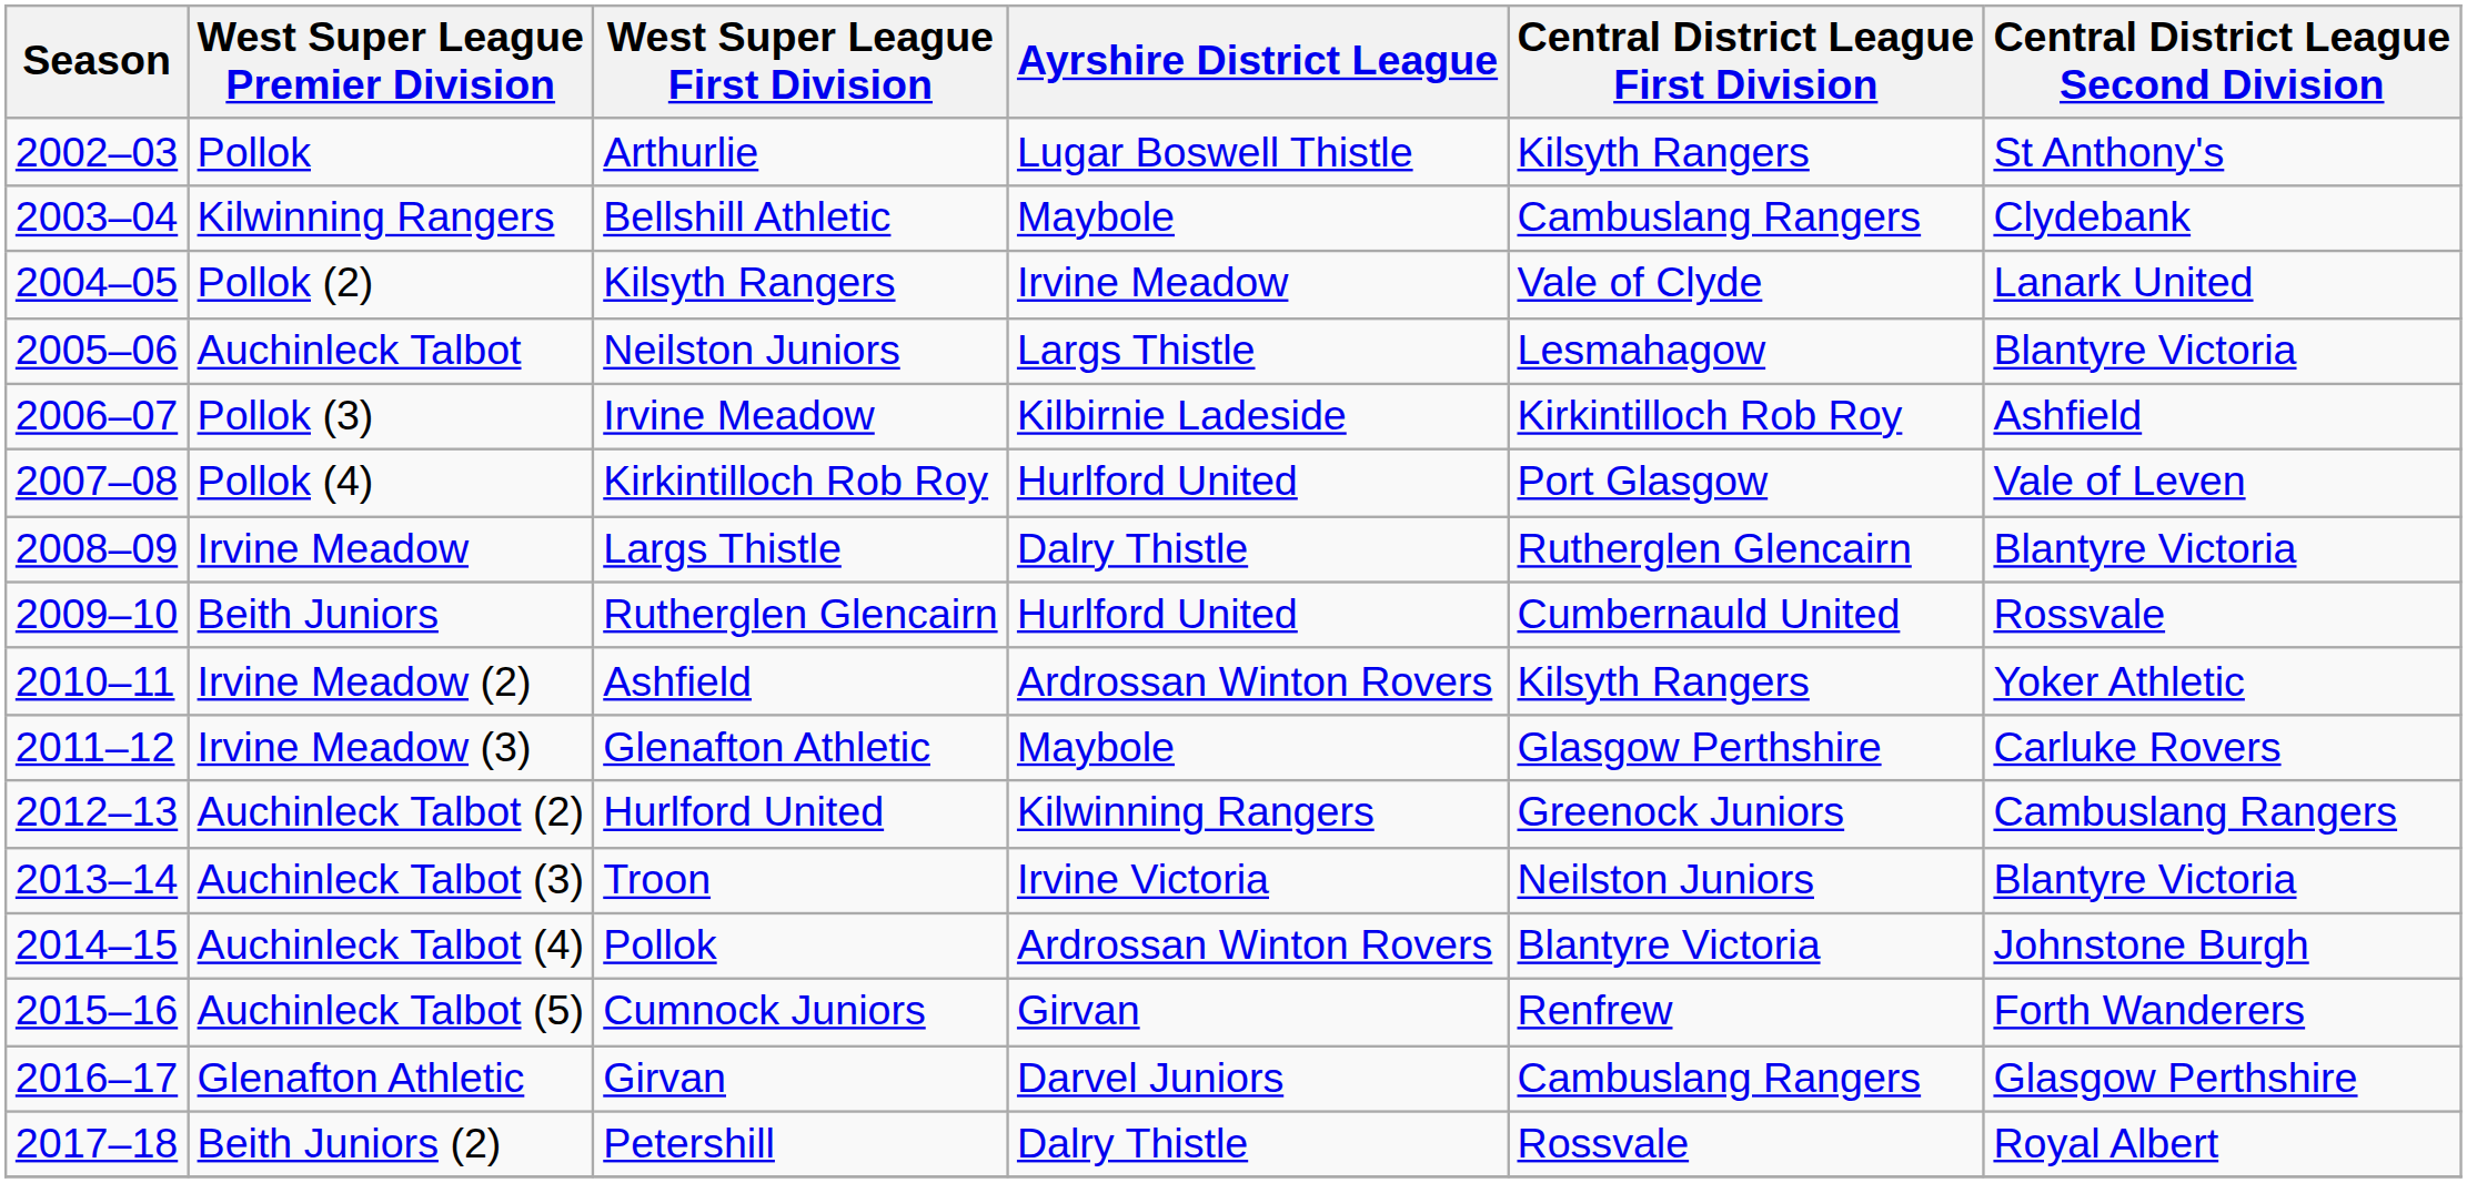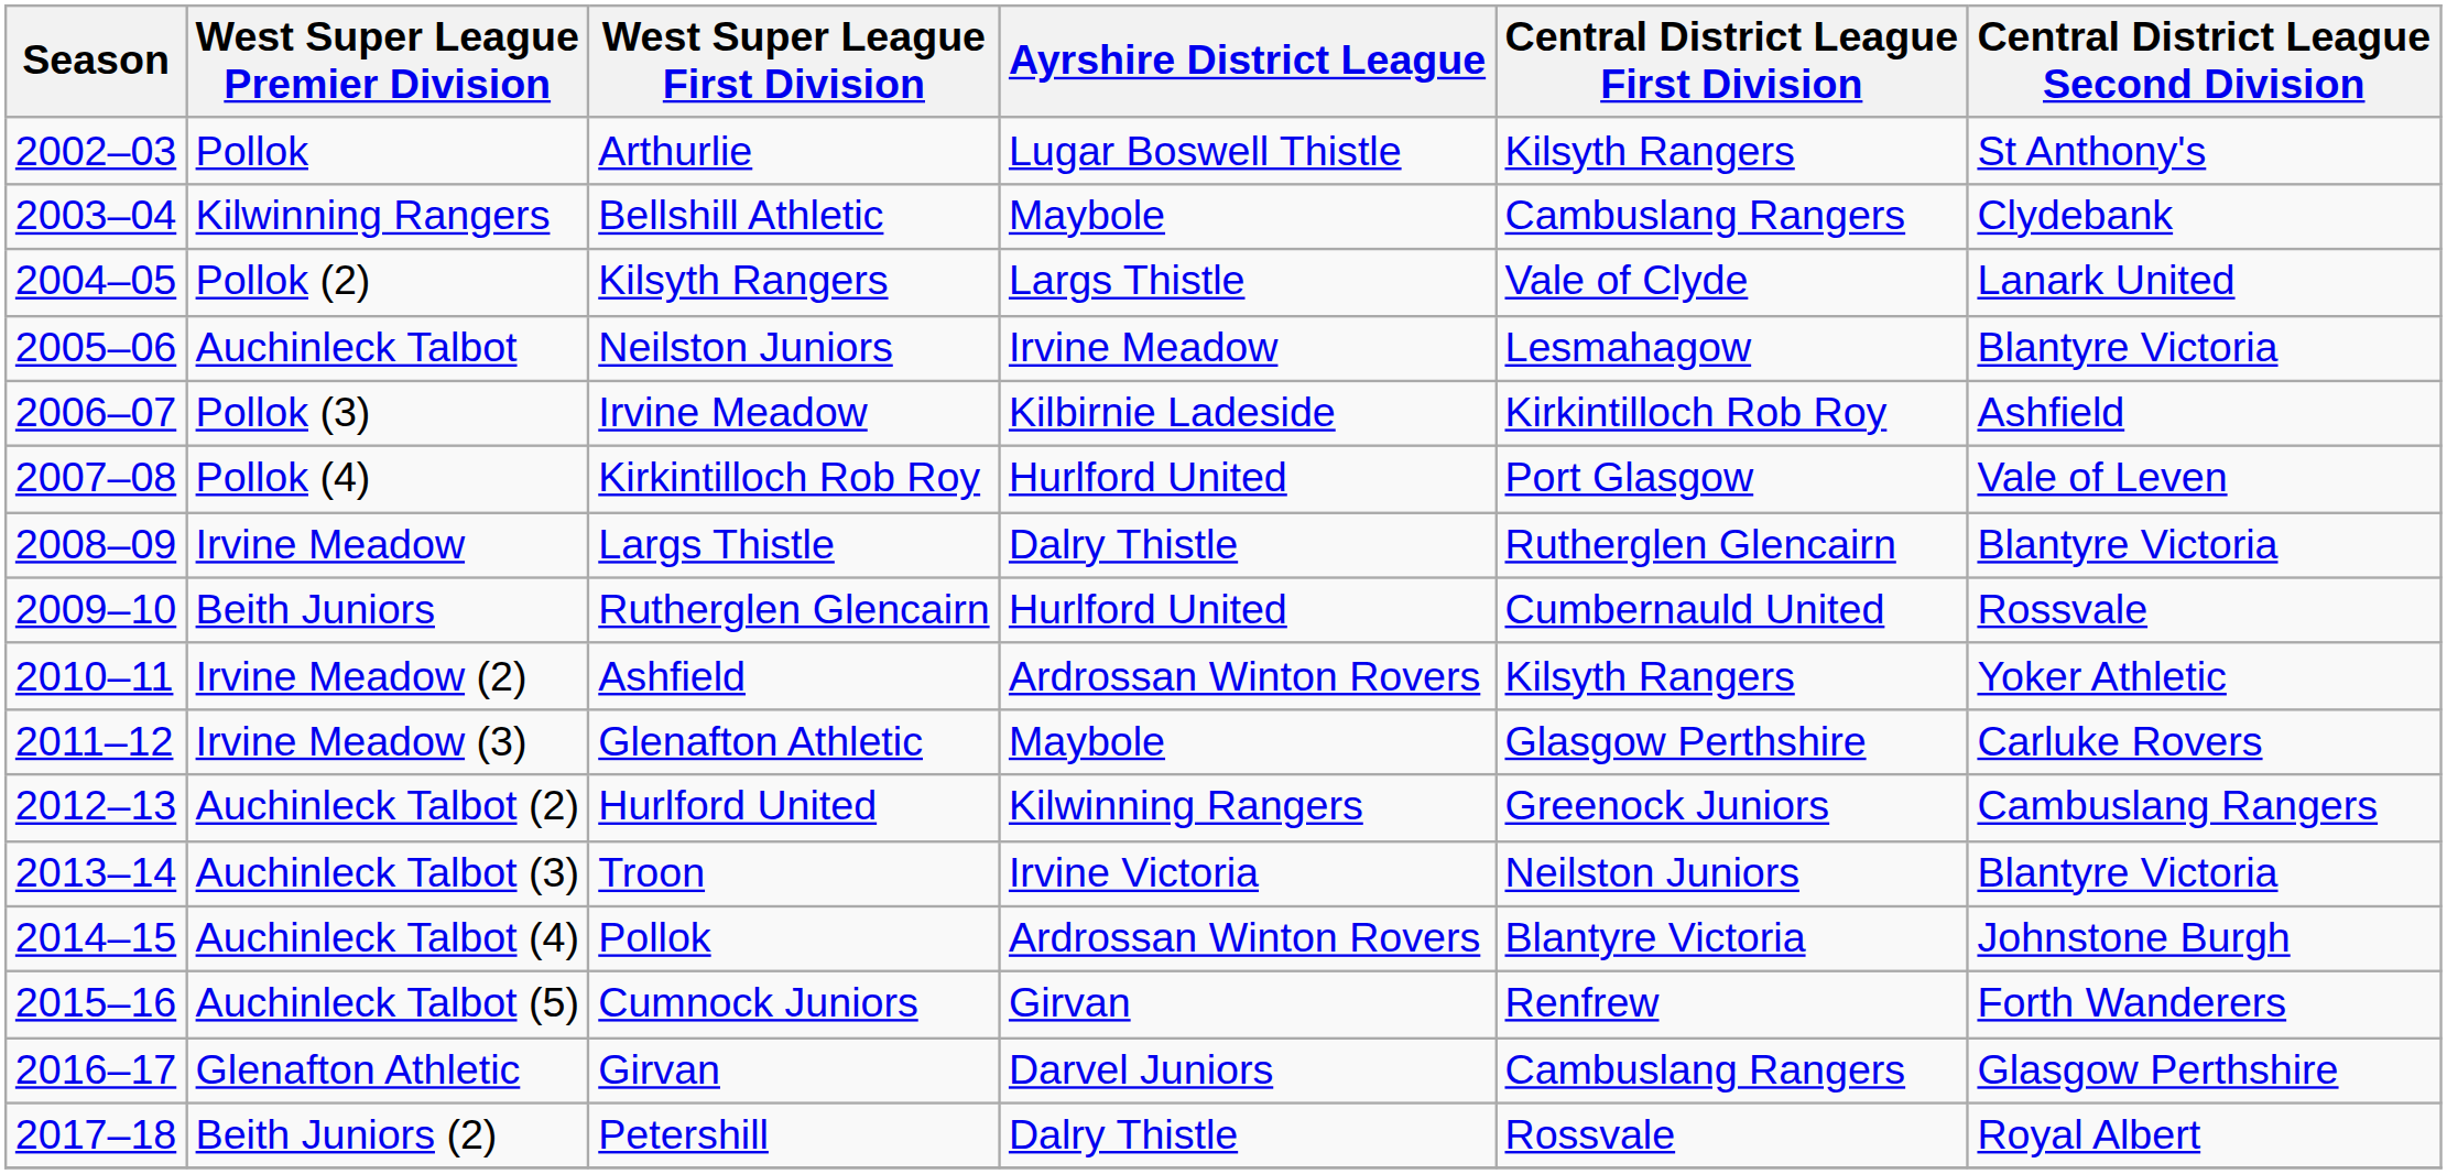 <table class="wikitable">
 <tr>
 <th>Season</th>
 <th>West Super League<br><a href='#'>Premier Division</a></th>
 <th>West Super League<br><a href='#'>First Division</a></th>
 <th><a href='#'>Ayrshire District League</a></th>
 <th>Central District League<br><a href='#'>First Division</a></th>
 <th>Central District League<br><a href='#'>Second Division</a></th>
 </tr>
 <tr>
 <td style="text-align:left;"><a href='#'>2002–03</a></td>
 <td><a href='#'>Pollok</a></td>
 <td><a href='#'>Arthurlie</a></td>
 <td><a href='#'>Lugar Boswell Thistle</a></td>
 <td><a href='#'>Kilsyth Rangers</a></td>
 <td><a href='#'>St Anthony's</a></td>
 </tr>
 <tr>
 <td style="text-align:left;"><a href='#'>2003–04</a></td>
 <td><a href='#'>Kilwinning Rangers</a></td>
 <td><a href='#'>Bellshill Athletic</a></td>
 <td><a href='#'>Maybole</a></td>
 <td><a href='#'>Cambuslang Rangers</a></td>
 <td><a href='#'>Clydebank</a></td>
 </tr>
 <tr>
 <td style="text-align:left;"><a href='#'>2004–05</a></td>
 <td><a href='#'>Pollok</a> (2)</td>
 <td><a href='#'>Kilsyth Rangers</a></td>
-<td><a href='#'>Irvine Meadow</a></td>
+<td><a href='#'>Largs Thistle</a></td>
 <td><a href='#'>Vale of Clyde</a></td>
 <td><a href='#'>Lanark United</a></td>
 </tr>
 <tr>
 <td style="text-align:left;"><a href='#'>2005–06</a></td>
 <td><a href='#'>Auchinleck Talbot</a></td>
 <td><a href='#'>Neilston Juniors</a></td>
-<td><a href='#'>Largs Thistle</a></td>
+<td><a href='#'>Irvine Meadow</a></td>
 <td><a href='#'>Lesmahagow</a></td>
 <td><a href='#'>Blantyre Victoria</a></td>
 </tr>
 <tr>
 <td style="text-align:left;"><a href='#'>2006–07</a></td>
 <td><a href='#'>Pollok</a> (3)</td>
 <td><a href='#'>Irvine Meadow</a></td>
 <td><a href='#'>Kilbirnie Ladeside</a></td>
 <td><a href='#'>Kirkintilloch Rob Roy</a></td>
 <td><a href='#'>Ashfield</a></td>
 </tr>
 <tr>
 <td style="text-align:left;"><a href='#'>2007–08</a></td>
 <td><a href='#'>Pollok</a> (4)</td>
 <td><a href='#'>Kirkintilloch Rob Roy</a></td>
 <td><a href='#'>Hurlford United</a></td>
 <td><a href='#'>Port Glasgow</a></td>
 <td><a href='#'>Vale of Leven</a></td>
 </tr>
 <tr>
 <td style="text-align:left;"><a href='#'>2008–09</a></td>
 <td><a href='#'>Irvine Meadow</a></td>
 <td><a href='#'>Largs Thistle</a></td>
 <td><a href='#'>Dalry Thistle</a></td>
 <td><a href='#'>Rutherglen Glencairn</a></td>
 <td><a href='#'>Blantyre Victoria</a></td>
 </tr>
 <tr>
 <td style="text-align:left;"><a href='#'>2009–10</a></td>
 <td><a href='#'>Beith Juniors</a></td>
 <td><a href='#'>Rutherglen Glencairn</a></td>
 <td><a href='#'>Hurlford United</a></td>
 <td><a href='#'>Cumbernauld United</a></td>
 <td><a href='#'>Rossvale</a></td>
 </tr>
 <tr>
 <td style="text-align:left;"><a href='#'>2010–11</a></td>
 <td><a href='#'>Irvine Meadow</a> (2)</td>
 <td><a href='#'>Ashfield</a></td>
 <td><a href='#'>Ardrossan Winton Rovers</a></td>
 <td><a href='#'>Kilsyth Rangers</a></td>
 <td><a href='#'>Yoker Athletic</a></td>
 </tr>
 <tr>
 <td style="text-align:left;"><a href='#'>2011–12</a></td>
 <td><a href='#'>Irvine Meadow</a> (3)</td>
 <td><a href='#'>Glenafton Athletic</a></td>
 <td><a href='#'>Maybole</a></td>
 <td><a href='#'>Glasgow Perthshire</a></td>
 <td><a href='#'>Carluke Rovers</a></td>
 </tr>
 <tr>
 <td style="text-align:left;"><a href='#'>2012–13</a></td>
 <td><a href='#'>Auchinleck Talbot</a> (2)</td>
 <td><a href='#'>Hurlford United</a></td>
 <td><a href='#'>Kilwinning Rangers</a></td>
 <td><a href='#'>Greenock Juniors</a></td>
 <td><a href='#'>Cambuslang Rangers</a></td>
 </tr>
 <tr>
 <td style="text-align:left;"><a href='#'>2013–14</a></td>
 <td><a href='#'>Auchinleck Talbot</a> (3)</td>
 <td><a href='#'>Troon</a></td>
 <td><a href='#'>Irvine Victoria</a></td>
 <td><a href='#'>Neilston Juniors</a></td>
 <td><a href='#'>Blantyre Victoria</a></td>
 </tr>
 <tr>
 <td style="text-align:left;"><a href='#'>2014–15</a></td>
 <td><a href='#'>Auchinleck Talbot</a> (4)</td>
 <td><a href='#'>Pollok</a></td>
 <td><a href='#'>Ardrossan Winton Rovers</a></td>
 <td><a href='#'>Blantyre Victoria</a></td>
 <td><a href='#'>Johnstone Burgh</a></td>
 </tr>
 <tr>
 <td style="text-align:left;"><a href='#'>2015–16</a></td>
 <td><a href='#'>Auchinleck Talbot</a> (5)</td>
 <td><a href='#'>Cumnock Juniors</a></td>
 <td><a href='#'>Girvan</a></td>
 <td><a href='#'>Renfrew</a></td>
 <td><a href='#'>Forth Wanderers</a></td>
 </tr>
 <tr>
 <td style="text-align:left;"><a href='#'>2016–17</a></td>
 <td><a href='#'>Glenafton Athletic</a></td>
 <td><a href='#'>Girvan</a></td>
 <td><a href='#'>Darvel Juniors</a></td>
 <td><a href='#'>Cambuslang Rangers</a></td>
 <td><a href='#'>Glasgow Perthshire</a></td>
 </tr>
 <tr>
 <td style="text-align:left;"><a href='#'>2017–18</a></td>
 <td><a href='#'>Beith Juniors</a> (2)</td>
 <td><a href='#'>Petershill</a></td>
 <td><a href='#'>Dalry Thistle</a></td>
 <td><a href='#'>Rossvale</a></td>
 <td><a href='#'>Royal Albert</a></td>
 </tr>
 <tr>
 </tr>
 </table>
